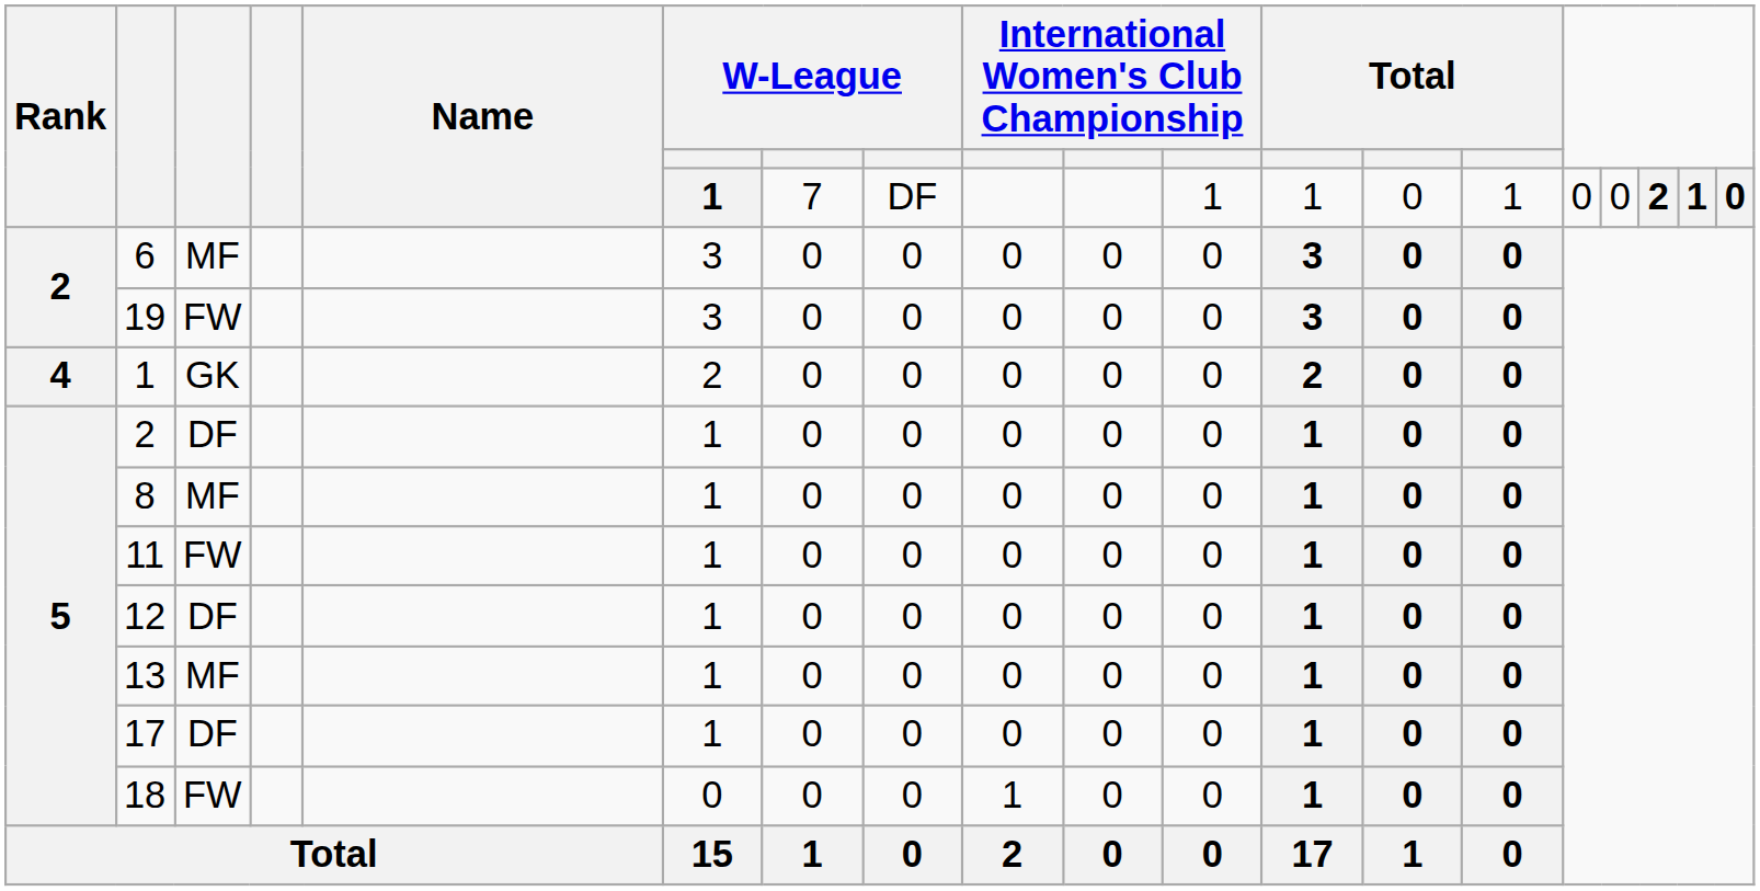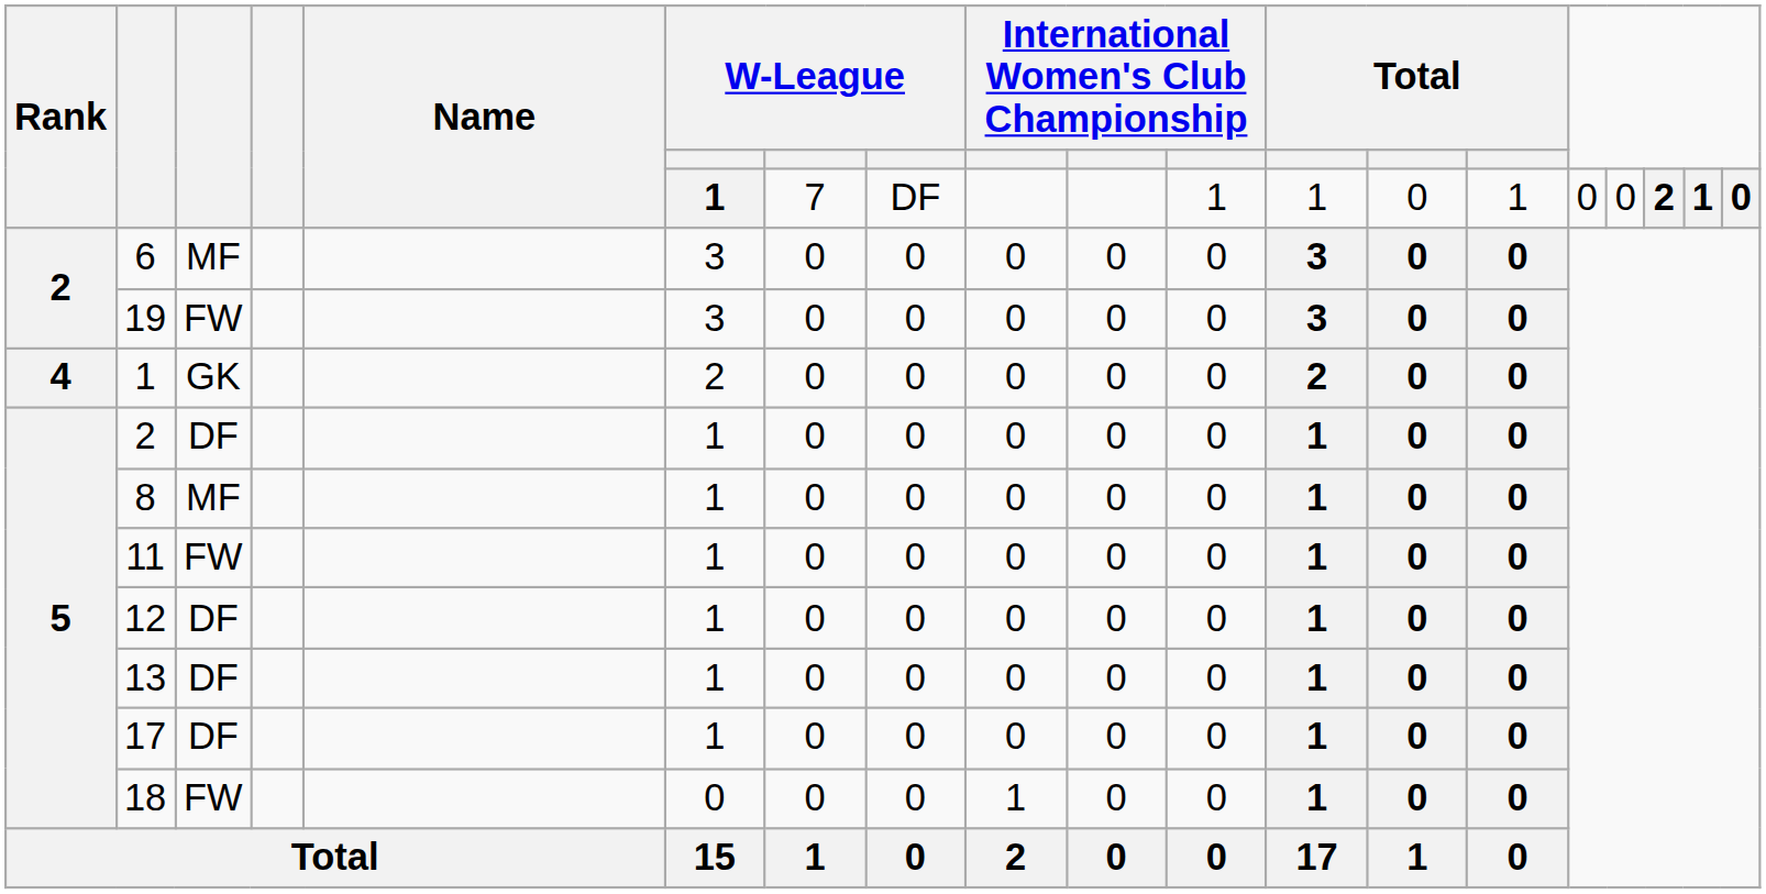 <table class="wikitable sortable" style="text-align:center;">
 <tr>
 <th rowspan="3" width="15">Rank</th>
 <th rowspan="3" width="15"></th>
 <th rowspan="3" width="15"></th>
 <th rowspan="3" width="15"></th>
 <th rowspan="3" width="145">Name</th>
 <th colspan="3" width="120"><a href='#'>W-League</a></th>
 <th colspan="3" width="120"><a href='#'>International Women's Club Championship</a></th>
 <th colspan="3" width="120">Total</th>
 </tr>
 <tr>
 <th style="width:30px"></th>
 <th style="width:30px"></th>
 <th style="width:30px"></th>
 <th style="width:30px"></th>
 <th style="width:30px"></th>
 <th style="width:30px"></th>
 <th style="width:30px"></th>
 <th style="width:30px"></th>
 <th style="width:30px"></th>
 </tr>
 <tr>
 <th>1</th>
 <td>7</td>
 <td>DF</td>
 <td></td>
 <td align="left"><br></td>
 <td>1</td>
 <td>1</td>
 <td>0<br></td>
 <td>1</td>
 <td>0</td>
 <td>0<br></td>
 <th>2</th>
 <th>1</th>
 <th>0</th>
 </tr>
 <tr>
 <th rowspan="2">2</th>
 <td>6</td>
 <td>MF</td>
 <td></td>
 <td align="left"><br></td>
 <td>3</td>
 <td>0</td>
 <td>0<br></td>
 <td>0</td>
 <td>0</td>
 <td>0<br></td>
 <th>3</th>
 <th>0</th>
 <th>0</th>
 </tr>
 <tr>
 <td>19</td>
 <td>FW</td>
 <td></td>
 <td align="left"><br></td>
 <td>3</td>
 <td>0</td>
 <td>0<br></td>
 <td>0</td>
 <td>0</td>
 <td>0<br></td>
 <th>3</th>
 <th>0</th>
 <th>0</th>
 </tr>
 <tr>
 <th>4</th>
 <td>1</td>
 <td>GK</td>
 <td></td>
 <td align="left"><br></td>
 <td>2</td>
 <td>0</td>
 <td>0<br></td>
 <td>0</td>
 <td>0</td>
 <td>0<br></td>
 <th>2</th>
 <th>0</th>
 <th>0</th>
 </tr>
 <tr>
 <th rowspan="7">5</th>
 <td>2</td>
 <td>DF</td>
 <td></td>
 <td align="left"><br></td>
 <td>1</td>
 <td>0</td>
 <td>0<br></td>
 <td>0</td>
 <td>0</td>
 <td>0<br></td>
 <th>1</th>
 <th>0</th>
 <th>0</th>
 </tr>
 <tr>
 <td>8</td>
 <td>MF</td>
 <td></td>
 <td align="left"><br></td>
 <td>1</td>
 <td>0</td>
 <td>0<br></td>
 <td>0</td>
 <td>0</td>
 <td>0<br></td>
 <th>1</th>
 <th>0</th>
 <th>0</th>
 </tr>
 <tr>
 <td>11</td>
 <td>FW</td>
 <td></td>
 <td align="left"><br></td>
 <td>1</td>
 <td>0</td>
 <td>0<br></td>
 <td>0</td>
 <td>0</td>
 <td>0<br></td>
 <th>1</th>
 <th>0</th>
 <th>0</th>
 </tr>
 <tr>
 <td>12</td>
 <td>DF</td>
 <td></td>
 <td align="left"><br></td>
 <td>1</td>
 <td>0</td>
 <td>0<br></td>
 <td>0</td>
 <td>0</td>
 <td>0<br></td>
 <th>1</th>
 <th>0</th>
 <th>0</th>
 </tr>
 <tr>
 <td>13</td>
-<td>MF</td>
+<td>DF</td>
 <td></td>
 <td align="left"><br></td>
 <td>1</td>
 <td>0</td>
 <td>0<br></td>
 <td>0</td>
 <td>0</td>
 <td>0<br></td>
 <th>1</th>
 <th>0</th>
 <th>0</th>
 </tr>
 <tr>
 <td>17</td>
 <td>DF</td>
 <td></td>
 <td align="left"><br></td>
 <td>1</td>
 <td>0</td>
 <td>0<br></td>
 <td>0</td>
 <td>0</td>
 <td>0<br></td>
 <th>1</th>
 <th>0</th>
 <th>0</th>
 </tr>
 <tr>
 <td>18</td>
 <td>FW</td>
 <td></td>
 <td align="left"><br></td>
 <td>0</td>
 <td>0</td>
 <td>0<br></td>
 <td>1</td>
 <td>0</td>
 <td>0<br></td>
 <th>1</th>
 <th>0</th>
 <th>0</th>
 </tr>
 <tr>
 <th colspan="5">Total<br></th>
 <th>15</th>
 <th>1</th>
 <th>0<br></th>
 <th>2</th>
 <th>0</th>
 <th>0<br></th>
 <th>17</th>
 <th>1</th>
 <th>0</th>
 </tr>
 </table>
